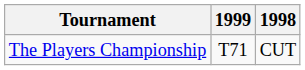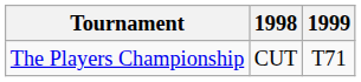 <table class="wikitable" style="font-size:95%;text-align:center;">
 <tr>
 <th>Tournament</th>
+<th>1998</th>
 <th>1999</th>
-<th>1998</th>
 </tr>
 <tr>
 <td align=left><a href='#'>The Players Championship</a></td>
+<td>CUT</td>
 <td>T71</td>
-<td>CUT</td>
 </tr>
 </table>
